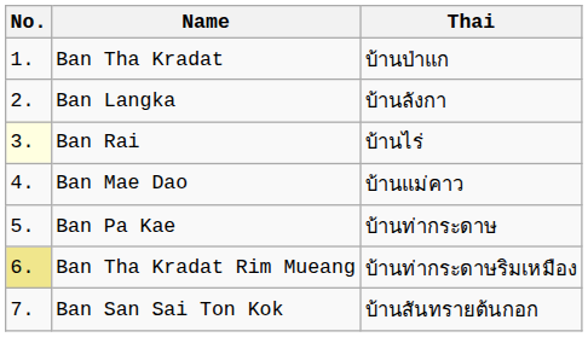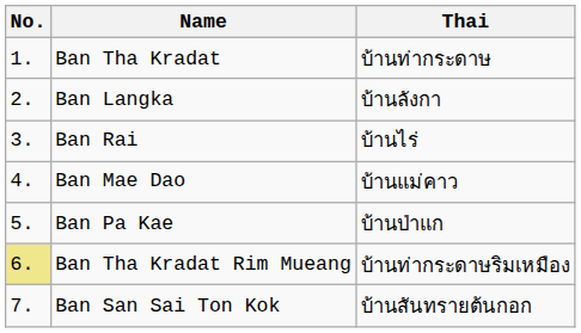 <table class="wikitable sortable">
 <tr>
 <th>No.</th>
 <th>Name</th>
 <th>Thai</th>
 </tr>
 <tr>
 <td>1.</td>
 <td>Ban Tha Kradat</td>
-<td>บ้านป่าแก</td>
+<td>บ้านท่ากระดาษ</td>
 </tr>
 <tr>
 <td>2.</td>
 <td>Ban Langka</td>
 <td>บ้านลังกา</td>
 </tr>
 <tr>
-<td style="background: lightyellow;">3.</td>
+<td>3.</td>
 <td>Ban Rai</td>
 <td>บ้านไร่</td>
 </tr>
 <tr>
 <td>4.</td>
 <td>Ban Mae Dao</td>
 <td>บ้านแม่คาว</td>
 </tr>
 <tr>
 <td>5.</td>
 <td>Ban Pa Kae</td>
-<td>บ้านท่ากระดาษ</td>
+<td>บ้านป่าแก</td>
 </tr>
 <tr>
 <td style="background: khaki;">6.</td>
 <td>Ban Tha Kradat Rim Mueang</td>
 <td>บ้านท่ากระดาษริมเหมือง</td>
 </tr>
 <tr>
 <td>7.</td>
 <td>Ban San Sai Ton Kok</td>
 <td>บ้านสันทรายต้นกอก</td>
 </tr>
 </table>
